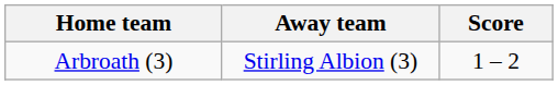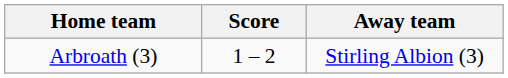 <table class="wikitable" style="text-align: center">
 <tr>
 <th width=140>Home team</th>
+<th width=70>Score</th>
 <th width=140>Away team</th>
-<th width=70>Score</th>
 </tr>
 <tr>
 <td><a href='#'>Arbroath</a> (3)</td>
+<td>1 – 2</td>
 <td><a href='#'>Stirling Albion</a> (3)</td>
-<td>1 – 2</td>
 </tr>
 </table>
